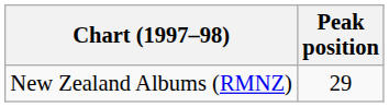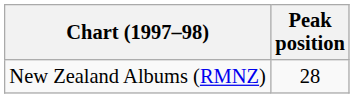 <table class="wikitable sortable plainrowheaders" style="text-align:center">
 <tr>
 <th scope="col">Chart (1997–98)</th>
 <th scope="col">Peak<br>position</th>
 </tr>
 <tr>
 <td align="left">New Zealand Albums (<a href='#'>RMNZ</a>)</td>
-<td style="text-align:center;">29</td>
+<td style="text-align:center;">28</td>
 </tr>
 </table>
